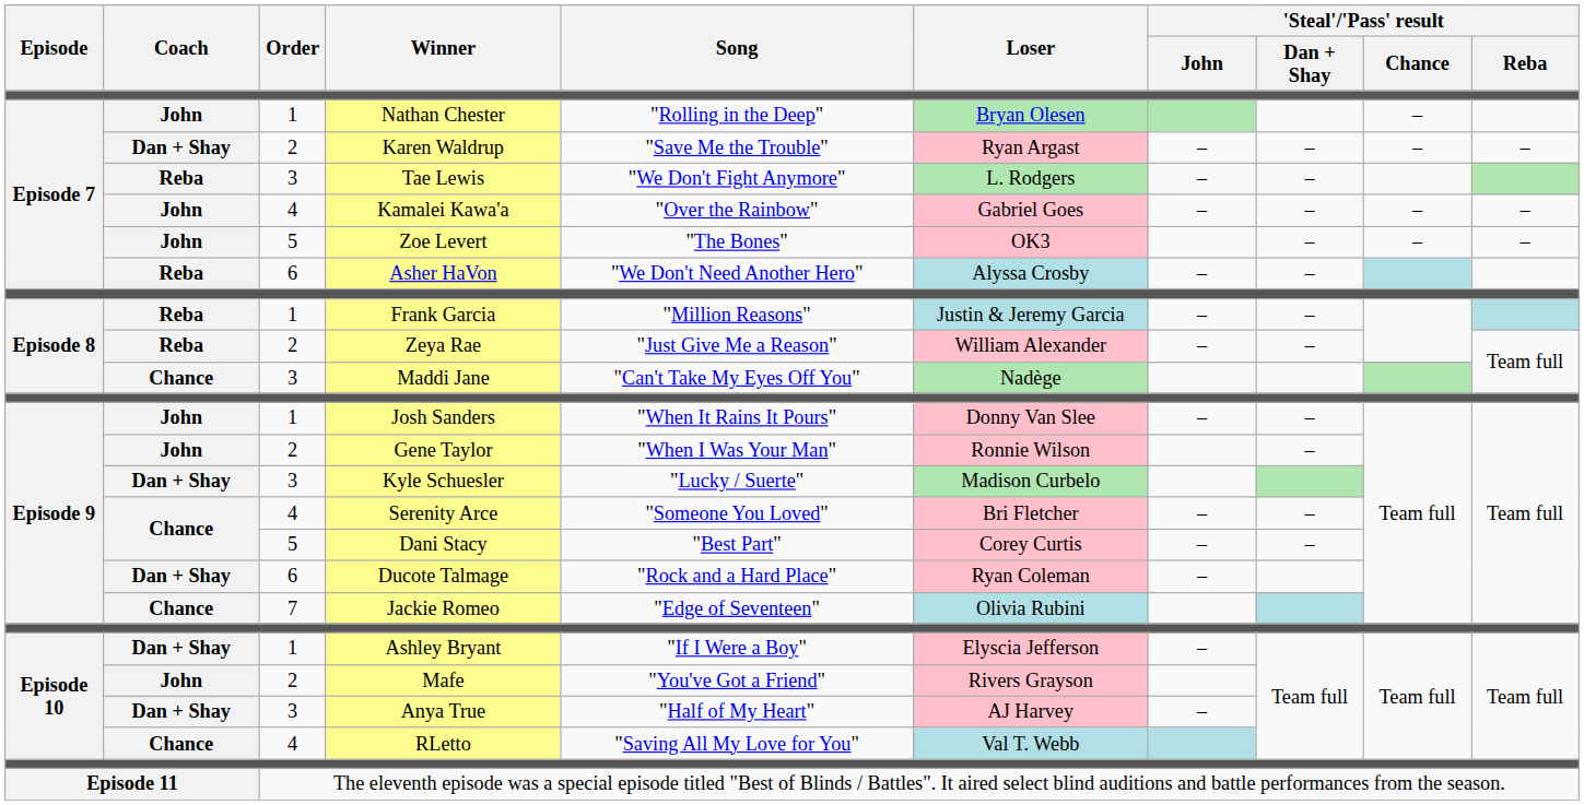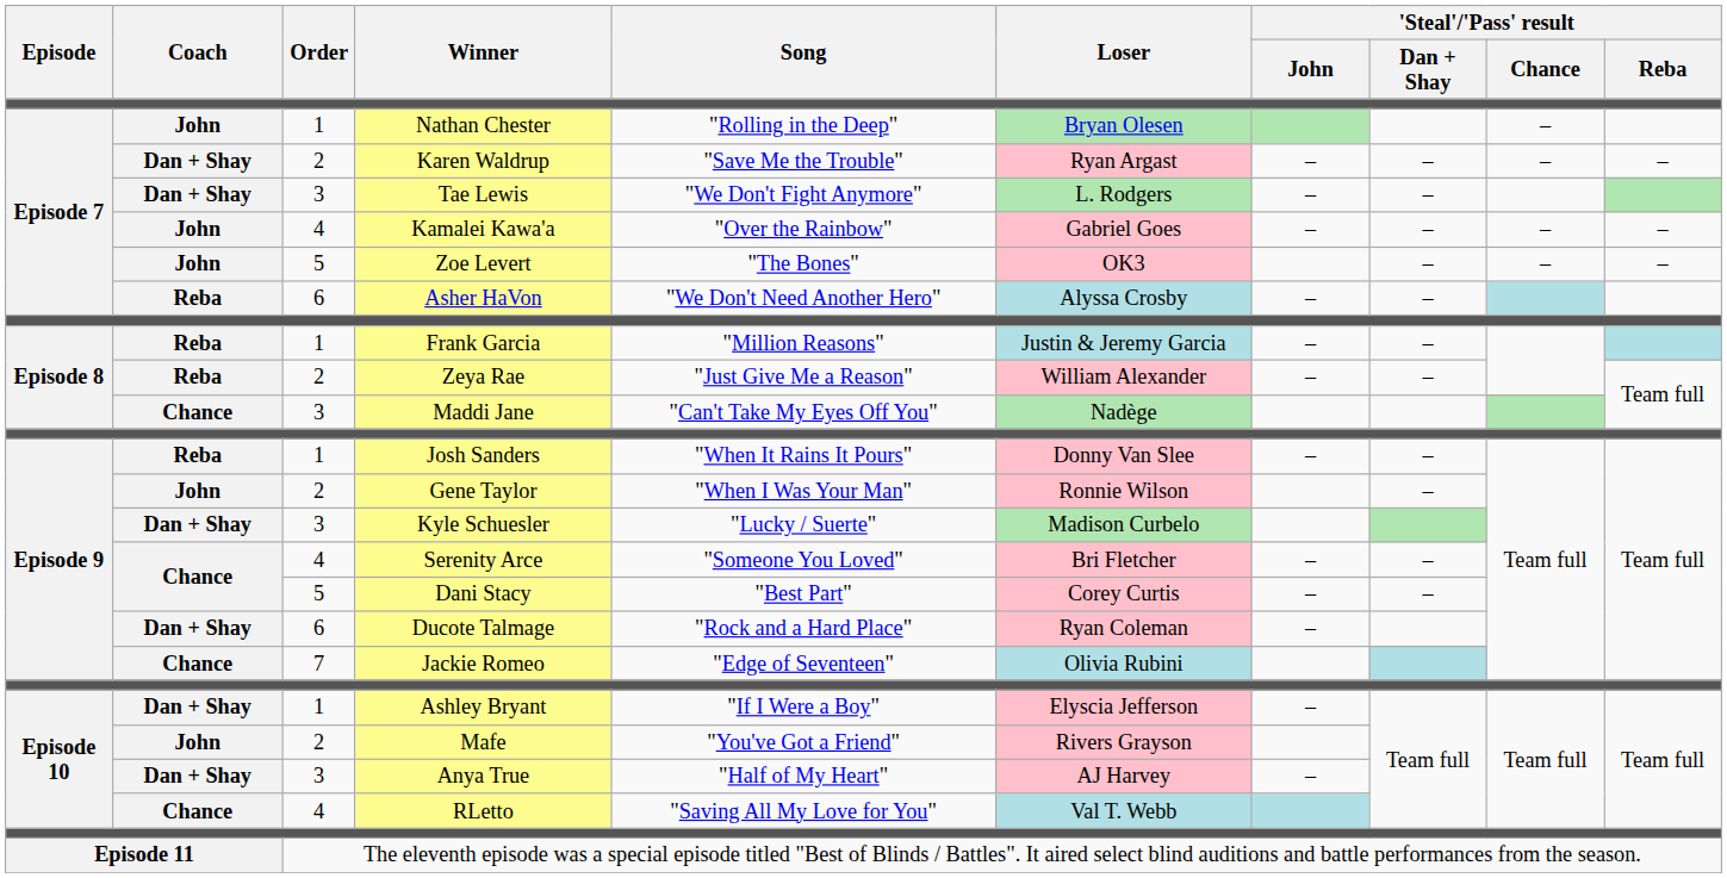 <table class="wikitable" style="text-align: center; width:100%">
 <tr>
 <th rowspan="2" style="width:05%">Episode</th>
 <th rowspan="2" style="width:08%">Coach</th>
 <th rowspan="2" style="width:01%">Order</th>
 <th rowspan="2" style="width:12%">Winner</th>
 <th rowspan="2" style="width:18%">Song</th>
 <th rowspan="2" style="width:12%">Loser</th>
 <th colspan="4" style="width:20%">'Steal'/'Pass' result</th>
 </tr>
 <tr>
 <th style="width:5.5%">John</th>
 <th style="width:5.5%">Dan + Shay</th>
 <th style="width:5.5%">Chance</th>
 <th style="width:5.5%">Reba</th>
 </tr>
 <tr>
 <td colspan="10" style="background:#555"></td>
 </tr>
 <tr>
 <th rowspan="6">Episode 7<br></th>
 <th>John</th>
 <td>1</td>
 <td style="background:#fdfc8f">Nathan Chester</td>
 <td>"<a href='#'>Rolling in the Deep</a>"</td>
 <td style="background:#b0e6b0"><a href='#'>Bryan Olesen</a></td>
 <td style="background:#b0e6b0"><em></em></td>
 <td><em></em></td>
 <td>–</td>
 <td><em></em></td>
 </tr>
 <tr>
 <th>Dan + Shay</th>
 <td>2</td>
 <td style="background:#fdfc8f">Karen Waldrup</td>
 <td>"<a href='#'>Save Me the Trouble</a>"</td>
 <td style="background:pink">Ryan Argast</td>
 <td>–</td>
 <td>–</td>
 <td>–</td>
 <td>–</td>
 </tr>
 <tr>
-<th>Reba</th>
+<th>Dan + Shay</th>
 <td>3</td>
 <td style="background:#fdfc8f">Tae Lewis</td>
 <td>"<a href='#'>We Don't Fight Anymore</a>"</td>
 <td style="background:#b0e6b0">L. Rodgers</td>
 <td>–</td>
 <td>–</td>
 <td><em></em></td>
 <td style="background:#b0e6b0"><em></em></td>
 </tr>
 <tr>
 <th>John</th>
 <td>4</td>
 <td style="background:#fdfc8f">Kamalei Kawa'a</td>
 <td>"<a href='#'>Over the Rainbow</a>"</td>
 <td style="background:pink">Gabriel Goes</td>
 <td>–</td>
 <td>–</td>
 <td>–</td>
 <td>–</td>
 </tr>
 <tr>
 <th>John</th>
 <td>5</td>
 <td style="background:#fdfc8f">Zoe Levert</td>
 <td>"<a href='#'>The Bones</a>"</td>
 <td style="background:pink">OK3</td>
 <td></td>
 <td>–</td>
 <td>–</td>
 <td>–</td>
 </tr>
 <tr>
 <th>Reba</th>
 <td>6</td>
 <td style="background:#fdfc8f"><a href='#'>Asher HaVon</a></td>
 <td>"<a href='#'>We Don't Need Another Hero</a>"</td>
 <td style="background:#b0e0e6">Alyssa Crosby</td>
 <td>–</td>
 <td>–</td>
 <td style="background:#b0e0e6"><em></em></td>
 <td></td>
 </tr>
 <tr>
 <td colspan="10" style="background:#555"></td>
 </tr>
 <tr>
 <th rowspan="3">Episode 8<br></th>
 <th>Reba</th>
 <td>1</td>
 <td style="background:#fdfc8f">Frank Garcia</td>
 <td>"<a href='#'>Million Reasons</a>"</td>
 <td style="background:#b0e0e6">Justin & Jeremy Garcia</td>
 <td>–</td>
 <td>–</td>
 <td rowspan="2"></td>
 <td style="background:#b0e0e6"><em></em></td>
 </tr>
 <tr>
 <th>Reba</th>
 <td>2</td>
 <td style="background:#fdfc8f">Zeya Rae</td>
 <td>"<a href='#'>Just Give Me a Reason</a>"</td>
 <td style="background:pink">William Alexander</td>
 <td>–</td>
 <td>–</td>
 <td rowspan="2">Team full</td>
 </tr>
 <tr>
 <th>Chance</th>
 <td>3</td>
 <td style="background:#fdfc8f">Maddi Jane</td>
 <td>"<a href='#'>Can't Take My Eyes Off You</a>"</td>
 <td style="background:#b0e6b0">Nadège</td>
 <td><em></em></td>
 <td><em></em></td>
 <td style="background:#b0e6b0"><em></em></td>
 </tr>
 <tr>
 <td colspan="10" style="background:#555"></td>
 </tr>
 <tr>
 <th rowspan="7">Episode 9<br></th>
-<th>John</th>
+<th>Reba</th>
 <td>1</td>
 <td style="background:#fdfc8f">Josh Sanders</td>
 <td>"<a href='#'>When It Rains It Pours</a>"</td>
 <td style="background:pink">Donny Van Slee</td>
 <td>–</td>
 <td>–</td>
 <td rowspan="7">Team full</td>
 <td rowspan="7">Team full</td>
 </tr>
 <tr>
 <th>John</th>
 <td>2</td>
 <td style="background:#fdfc8f">Gene Taylor</td>
 <td>"<a href='#'>When I Was Your Man</a>"</td>
 <td style="background:pink">Ronnie Wilson</td>
 <td></td>
 <td>–</td>
 </tr>
 <tr>
 <th>Dan + Shay</th>
 <td>3</td>
 <td style="background:#fdfc8f">Kyle Schuesler</td>
 <td>"<a href='#'>Lucky / Suerte</a>"</td>
 <td style="background:#b0e6b0">Madison Curbelo</td>
 <td><em></em></td>
 <td style="background:#b0e6b0"><em></em></td>
 </tr>
 <tr>
 <th rowspan="2">Chance</th>
 <td>4</td>
 <td style="background:#fdfc8f">Serenity Arce</td>
 <td>"<a href='#'>Someone You Loved</a>"</td>
 <td style="background:pink">Bri Fletcher</td>
 <td>–</td>
 <td>–</td>
 </tr>
 <tr>
 <td>5</td>
 <td style="background:#fdfc8f">Dani Stacy</td>
 <td>"<a href='#'>Best Part</a>"</td>
 <td style="background:pink">Corey Curtis</td>
 <td>–</td>
 <td>–</td>
 </tr>
 <tr>
 <th>Dan + Shay</th>
 <td>6</td>
 <td style="background:#fdfc8f">Ducote Talmage</td>
 <td>"<a href='#'>Rock and a Hard Place</a>"</td>
 <td style="background:pink">Ryan Coleman</td>
 <td>–</td>
 <td></td>
 </tr>
 <tr>
 <th>Chance</th>
 <td>7</td>
 <td style="background:#fdfc8f">Jackie Romeo</td>
 <td>"<a href='#'>Edge of Seventeen</a>"</td>
 <td style="background:#b0e0e6">Olivia Rubini</td>
 <td></td>
 <td style="background:#b0e0e6"><em></em></td>
 </tr>
 <tr>
 <td colspan="10" style="background:#555"></td>
 </tr>
 <tr>
 <th rowspan="4">Episode 10<br></th>
 <th>Dan + Shay</th>
 <td>1</td>
 <td style="background:#fdfc8f">Ashley Bryant</td>
 <td>"<a href='#'>If I Were a Boy</a>"</td>
 <td style="background:pink">Elyscia Jefferson</td>
 <td>–</td>
 <td rowspan="4">Team full</td>
 <td rowspan="4">Team full</td>
 <td rowspan="4">Team full</td>
 </tr>
 <tr>
 <th>John</th>
 <td>2</td>
 <td style="background:#fdfc8f">Mafe</td>
 <td>"<a href='#'>You've Got a Friend</a>"</td>
 <td style="background:pink">Rivers Grayson</td>
 <td></td>
 </tr>
 <tr>
 <th>Dan + Shay</th>
 <td>3</td>
 <td style="background:#fdfc8f">Anya True</td>
 <td>"<a href='#'>Half of My Heart</a>"</td>
 <td style="background:pink">AJ Harvey</td>
 <td>–</td>
 </tr>
 <tr>
 <th>Chance</th>
 <td>4</td>
 <td style="background:#fdfc8f">RLetto</td>
 <td>"<a href='#'>Saving All My Love for You</a>"</td>
 <td style="background:#b0e0e6">Val T. Webb</td>
 <td style="background:#b0e0e6"><em></em></td>
 </tr>
 <tr>
 <th colspan="10" style="background:#555"></th>
 </tr>
 <tr>
 <th colspan="2">Episode 11<br></th>
 <td colspan="8">The eleventh episode was a special episode titled "Best of Blinds / Battles". It aired select blind auditions and battle performances from the season.</td>
 </tr>
 <tr>
 </tr>
 </table>
